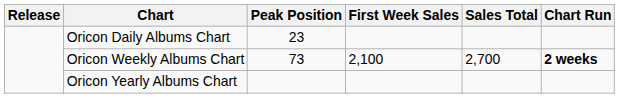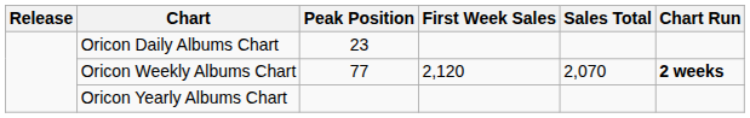 <table class="wikitable">
 <tr>
 <th>Release</th>
 <th>Chart</th>
 <th>Peak Position</th>
 <th>First Week Sales</th>
 <th>Sales Total</th>
 <th>Chart Run</th>
 </tr>
 <tr>
 <td rowspan="3"></td>
 <td>Oricon Daily Albums Chart</td>
 <td align="center">23</td>
 <td></td>
 <td></td>
 <td></td>
 </tr>
 <tr>
 <td>Oricon Weekly Albums Chart</td>
-<td align="center">73</td>
-<td>2,100</td>
-<td>2,700</td>
+<td align="center">77</td>
+<td>2,120</td>
+<td>2,070</td>
 <td><strong>2 weeks</strong></td>
 </tr>
 <tr>
 <td>Oricon Yearly Albums Chart</td>
 <td align="center"></td>
 <td></td>
 <td></td>
 <td></td>
 </tr>
 </table>
